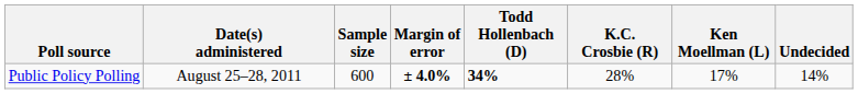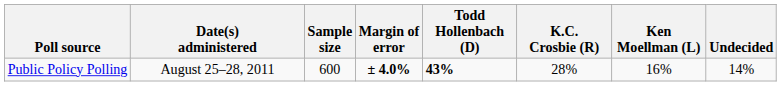 <table class="wikitable">
 <tr valign= bottom>
 <th>Poll source</th>
 <th style="width:190px;">Date(s)<br>administered</th>
 <th>Sample<br>size</th>
 <th>Margin of<br>error</th>
 <th style="width:100px;">Todd<br>Hollenbach (D)</th>
 <th style="width:100px;">K.C.<br>Crosbie (R)</th>
 <th style="width:100px;">Ken<br>Moellman (L)</th>
 <th>Undecided</th>
 </tr>
 <tr>
 <td><a href='#'>Public Policy Polling</a></td>
 <td align=center>August 25–28, 2011</td>
 <td align=center>600</td>
 <td align=center><strong>± 4.0%</strong></td>
-<td><strong>34%</strong></td>
+<td><strong>43%</strong></td>
 <td align=center>28%</td>
-<td align=center>17%</td>
+<td align=center>16%</td>
 <td align=center>14%</td>
 </tr>
 </table>
